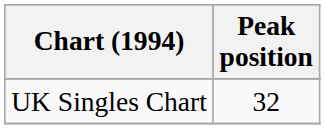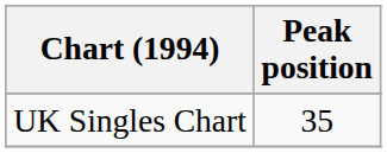 <table class="wikitable sortable">
 <tr>
 <th align="left">Chart (1994)</th>
 <th align="center">Peak<br>position</th>
 </tr>
 <tr>
 </tr>
 <tr>
 </tr>
 <tr>
 <td align="left">UK Singles Chart</td>
-<td align="center">32</td>
+<td align="center">35</td>
 </tr>
 <tr>
 </tr>
 <tr>
 </tr>
 </table>
